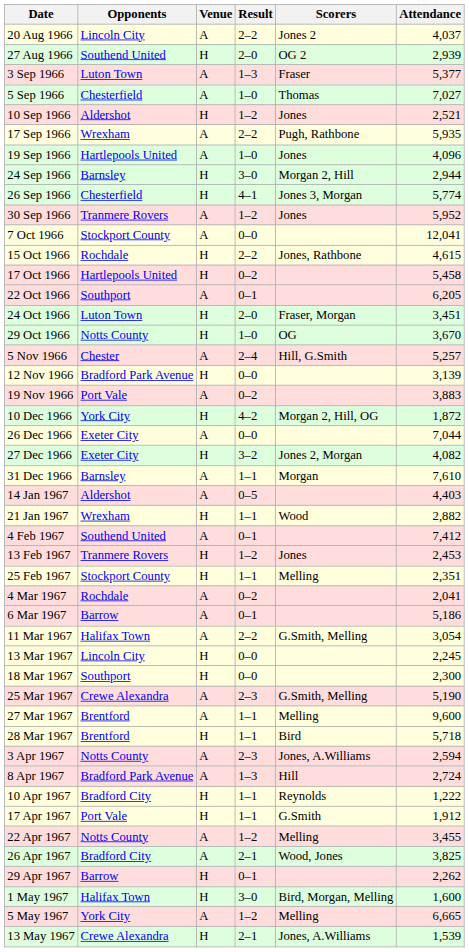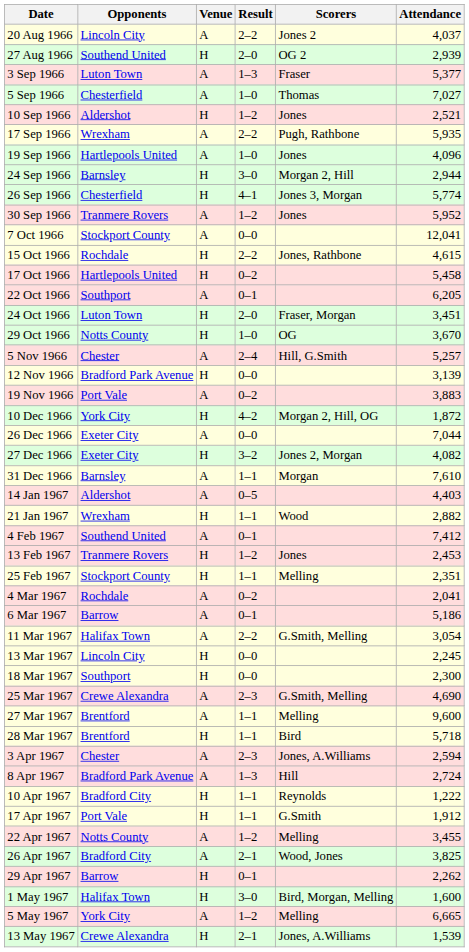 <table class="wikitable sortable">
 <tr>
 <th>Date</th>
 <th>Opponents</th>
 <th>Venue</th>
 <th>Result</th>
 <th>Scorers</th>
 <th>Attendance</th>
 </tr>
 <tr bgcolor="#ffffdd">
 <td>20 Aug 1966</td>
 <td><a href='#'>Lincoln City</a></td>
 <td>A</td>
 <td>2–2</td>
 <td>Jones 2</td>
 <td align="right">4,037</td>
 </tr>
 <tr bgcolor="#ddffdd">
 <td>27 Aug 1966</td>
 <td><a href='#'>Southend United</a></td>
 <td>H</td>
 <td>2–0</td>
 <td>OG 2</td>
 <td align="right">2,939</td>
 </tr>
 <tr bgcolor="#ffdddd">
 <td>3 Sep 1966</td>
 <td><a href='#'>Luton Town</a></td>
 <td>A</td>
 <td>1–3</td>
 <td>Fraser</td>
 <td align="right">5,377</td>
 </tr>
 <tr bgcolor="#ddffdd">
 <td>5 Sep 1966</td>
 <td><a href='#'>Chesterfield</a></td>
 <td>A</td>
 <td>1–0</td>
 <td>Thomas</td>
 <td align="right">7,027</td>
 </tr>
 <tr bgcolor="#ffdddd">
 <td>10 Sep 1966</td>
 <td><a href='#'>Aldershot</a></td>
 <td>H</td>
 <td>1–2</td>
 <td>Jones</td>
 <td align="right">2,521</td>
 </tr>
 <tr bgcolor="#ffffdd">
 <td>17 Sep 1966</td>
 <td><a href='#'>Wrexham</a></td>
 <td>A</td>
 <td>2–2</td>
 <td>Pugh, Rathbone</td>
 <td align="right">5,935</td>
 </tr>
 <tr bgcolor="#ddffdd">
 <td>19 Sep 1966</td>
 <td><a href='#'>Hartlepools United</a></td>
 <td>A</td>
 <td>1–0</td>
 <td>Jones</td>
 <td align="right">4,096</td>
 </tr>
 <tr bgcolor="#ddffdd">
 <td>24 Sep 1966</td>
 <td><a href='#'>Barnsley</a></td>
 <td>H</td>
 <td>3–0</td>
 <td>Morgan 2, Hill</td>
 <td align="right">2,944</td>
 </tr>
 <tr bgcolor="#ddffdd">
 <td>26 Sep 1966</td>
 <td><a href='#'>Chesterfield</a></td>
 <td>H</td>
 <td>4–1</td>
 <td>Jones 3, Morgan</td>
 <td align="right">5,774</td>
 </tr>
 <tr bgcolor="#ffdddd">
 <td>30 Sep 1966</td>
 <td><a href='#'>Tranmere Rovers</a></td>
 <td>A</td>
 <td>1–2</td>
 <td>Jones</td>
 <td align="right">5,952</td>
 </tr>
 <tr bgcolor="#ffffdd">
 <td>7 Oct 1966</td>
 <td><a href='#'>Stockport County</a></td>
 <td>A</td>
 <td>0–0</td>
 <td></td>
 <td align="right">12,041</td>
 </tr>
 <tr bgcolor="#ffffdd">
 <td>15 Oct 1966</td>
 <td><a href='#'>Rochdale</a></td>
 <td>H</td>
 <td>2–2</td>
 <td>Jones, Rathbone</td>
 <td align="right">4,615</td>
 </tr>
 <tr bgcolor="#ffdddd">
 <td>17 Oct 1966</td>
 <td><a href='#'>Hartlepools United</a></td>
 <td>H</td>
 <td>0–2</td>
 <td></td>
 <td align="right">5,458</td>
 </tr>
 <tr bgcolor="#ffdddd">
 <td>22 Oct 1966</td>
 <td><a href='#'>Southport</a></td>
 <td>A</td>
 <td>0–1</td>
 <td></td>
 <td align="right">6,205</td>
 </tr>
 <tr bgcolor="#ddffdd">
 <td>24 Oct 1966</td>
 <td><a href='#'>Luton Town</a></td>
 <td>H</td>
 <td>2–0</td>
 <td>Fraser, Morgan</td>
 <td align="right">3,451</td>
 </tr>
 <tr bgcolor="#ddffdd">
 <td>29 Oct 1966</td>
 <td><a href='#'>Notts County</a></td>
 <td>H</td>
 <td>1–0</td>
 <td>OG</td>
 <td align="right">3,670</td>
 </tr>
 <tr bgcolor="#ffdddd">
 <td>5 Nov 1966</td>
 <td><a href='#'>Chester</a></td>
 <td>A</td>
 <td>2–4</td>
 <td>Hill, G.Smith</td>
 <td align="right">5,257</td>
 </tr>
 <tr bgcolor="#ffffdd">
 <td>12 Nov 1966</td>
 <td><a href='#'>Bradford Park Avenue</a></td>
 <td>H</td>
 <td>0–0</td>
 <td></td>
 <td align="right">3,139</td>
 </tr>
 <tr bgcolor="#ffdddd">
 <td>19 Nov 1966</td>
 <td><a href='#'>Port Vale</a></td>
 <td>A</td>
 <td>0–2</td>
 <td></td>
 <td align="right">3,883</td>
 </tr>
 <tr bgcolor="#ddffdd">
 <td>10 Dec 1966</td>
 <td><a href='#'>York City</a></td>
 <td>H</td>
 <td>4–2</td>
 <td>Morgan 2, Hill, OG</td>
 <td align="right">1,872</td>
 </tr>
 <tr bgcolor="#ffffdd">
 <td>26 Dec 1966</td>
 <td><a href='#'>Exeter City</a></td>
 <td>A</td>
 <td>0–0</td>
 <td></td>
 <td align="right">7,044</td>
 </tr>
 <tr bgcolor="#ddffdd">
 <td>27 Dec 1966</td>
 <td><a href='#'>Exeter City</a></td>
 <td>H</td>
 <td>3–2</td>
 <td>Jones 2, Morgan</td>
 <td align="right">4,082</td>
 </tr>
 <tr bgcolor="#ffffdd">
 <td>31 Dec 1966</td>
 <td><a href='#'>Barnsley</a></td>
 <td>A</td>
 <td>1–1</td>
 <td>Morgan</td>
 <td align="right">7,610</td>
 </tr>
 <tr bgcolor="#ffdddd">
 <td>14 Jan 1967</td>
 <td><a href='#'>Aldershot</a></td>
 <td>A</td>
 <td>0–5</td>
 <td></td>
 <td align="right">4,403</td>
 </tr>
 <tr bgcolor="#ffffdd">
 <td>21 Jan 1967</td>
 <td><a href='#'>Wrexham</a></td>
 <td>H</td>
 <td>1–1</td>
 <td>Wood</td>
 <td align="right">2,882</td>
 </tr>
 <tr bgcolor="#ffdddd">
 <td>4 Feb 1967</td>
 <td><a href='#'>Southend United</a></td>
 <td>A</td>
 <td>0–1</td>
 <td></td>
 <td align="right">7,412</td>
 </tr>
 <tr bgcolor="#ffdddd">
 <td>13 Feb 1967</td>
 <td><a href='#'>Tranmere Rovers</a></td>
 <td>H</td>
 <td>1–2</td>
 <td>Jones</td>
 <td align="right">2,453</td>
 </tr>
 <tr bgcolor="#ffffdd">
 <td>25 Feb 1967</td>
 <td><a href='#'>Stockport County</a></td>
 <td>H</td>
 <td>1–1</td>
 <td>Melling</td>
 <td align="right">2,351</td>
 </tr>
 <tr bgcolor="#ffdddd">
 <td>4 Mar 1967</td>
 <td><a href='#'>Rochdale</a></td>
 <td>A</td>
 <td>0–2</td>
 <td></td>
 <td align="right">2,041</td>
 </tr>
 <tr bgcolor="#ffdddd">
 <td>6 Mar 1967</td>
 <td><a href='#'>Barrow</a></td>
 <td>A</td>
 <td>0–1</td>
 <td></td>
 <td align="right">5,186</td>
 </tr>
 <tr bgcolor="#ffffdd">
 <td>11 Mar 1967</td>
 <td><a href='#'>Halifax Town</a></td>
 <td>A</td>
 <td>2–2</td>
 <td>G.Smith, Melling</td>
 <td align="right">3,054</td>
 </tr>
 <tr bgcolor="#ffffdd">
 <td>13 Mar 1967</td>
 <td><a href='#'>Lincoln City</a></td>
 <td>H</td>
 <td>0–0</td>
 <td></td>
 <td align="right">2,245</td>
 </tr>
 <tr bgcolor="#ffffdd">
 <td>18 Mar 1967</td>
 <td><a href='#'>Southport</a></td>
 <td>H</td>
 <td>0–0</td>
 <td></td>
 <td align="right">2,300</td>
 </tr>
 <tr bgcolor="#ffdddd">
 <td>25 Mar 1967</td>
 <td><a href='#'>Crewe Alexandra</a></td>
 <td>A</td>
 <td>2–3</td>
 <td>G.Smith, Melling</td>
-<td align="right">5,190</td>
+<td align="right">4,690</td>
 </tr>
 <tr bgcolor="#ffffdd">
 <td>27 Mar 1967</td>
 <td><a href='#'>Brentford</a></td>
 <td>A</td>
 <td>1–1</td>
 <td>Melling</td>
 <td align="right">9,600</td>
 </tr>
 <tr bgcolor="#ffffdd">
 <td>28 Mar 1967</td>
 <td><a href='#'>Brentford</a></td>
 <td>H</td>
 <td>1–1</td>
 <td>Bird</td>
 <td align="right">5,718</td>
 </tr>
 <tr bgcolor="#ffdddd">
 <td>3 Apr 1967</td>
-<td><a href='#'>Notts County</a></td>
+<td><a href='#'>Chester</a></td>
 <td>A</td>
 <td>2–3</td>
 <td>Jones, A.Williams</td>
 <td align="right">2,594</td>
 </tr>
 <tr bgcolor="#ffdddd">
 <td>8 Apr 1967</td>
 <td><a href='#'>Bradford Park Avenue</a></td>
 <td>A</td>
 <td>1–3</td>
 <td>Hill</td>
 <td align="right">2,724</td>
 </tr>
 <tr bgcolor="#ffffdd">
 <td>10 Apr 1967</td>
 <td><a href='#'>Bradford City</a></td>
 <td>H</td>
 <td>1–1</td>
 <td>Reynolds</td>
 <td align="right">1,222</td>
 </tr>
 <tr bgcolor="#ffffdd">
 <td>17 Apr 1967</td>
 <td><a href='#'>Port Vale</a></td>
 <td>H</td>
 <td>1–1</td>
 <td>G.Smith</td>
 <td align="right">1,912</td>
 </tr>
 <tr bgcolor="#ffdddd">
 <td>22 Apr 1967</td>
 <td><a href='#'>Notts County</a></td>
 <td>A</td>
 <td>1–2</td>
 <td>Melling</td>
 <td align="right">3,455</td>
 </tr>
 <tr bgcolor="#ddffdd">
 <td>26 Apr 1967</td>
 <td><a href='#'>Bradford City</a></td>
 <td>A</td>
 <td>2–1</td>
 <td>Wood, Jones</td>
 <td align="right">3,825</td>
 </tr>
 <tr bgcolor="#ffdddd">
 <td>29 Apr 1967</td>
 <td><a href='#'>Barrow</a></td>
 <td>H</td>
 <td>0–1</td>
 <td></td>
 <td align="right">2,262</td>
 </tr>
 <tr bgcolor="#ddffdd">
 <td>1 May 1967</td>
 <td><a href='#'>Halifax Town</a></td>
 <td>H</td>
 <td>3–0</td>
 <td>Bird, Morgan, Melling</td>
 <td align="right">1,600</td>
 </tr>
 <tr bgcolor="#ffdddd">
 <td>5 May 1967</td>
 <td><a href='#'>York City</a></td>
 <td>A</td>
 <td>1–2</td>
 <td>Melling</td>
 <td align="right">6,665</td>
 </tr>
 <tr bgcolor="#ddffdd">
 <td>13 May 1967</td>
 <td><a href='#'>Crewe Alexandra</a></td>
 <td>H</td>
 <td>2–1</td>
 <td>Jones, A.Williams</td>
 <td align="right">1,539</td>
 </tr>
 </table>
